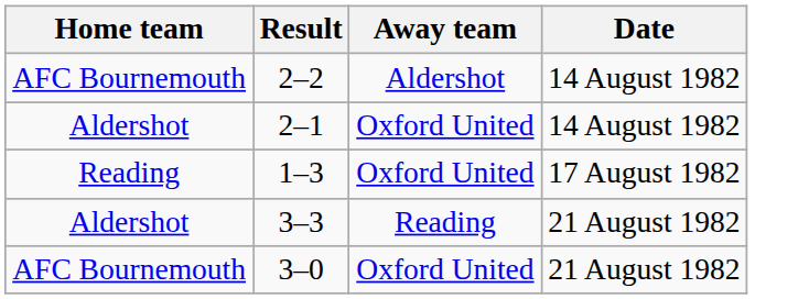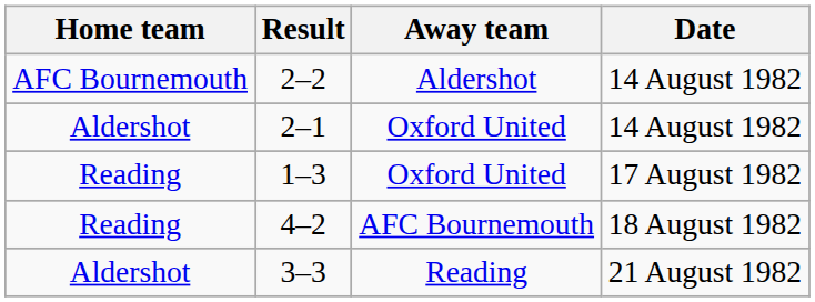 <table class="wikitable" style="text-align: center; float:left; margin-right:0.5em;">
 <tr>
 <th>Home team</th>
 <th>Result</th>
 <th>Away team</th>
 <th>Date</th>
 </tr>
 <tr>
 <td><a href='#'>AFC Bournemouth</a></td>
 <td>2–2</td>
 <td><a href='#'>Aldershot</a></td>
 <td>14 August 1982</td>
 </tr>
 <tr>
 <td><a href='#'>Aldershot</a></td>
 <td>2–1</td>
 <td><a href='#'>Oxford United</a></td>
 <td>14 August 1982</td>
 </tr>
 <tr>
 <td><a href='#'>Reading</a></td>
 <td>1–3</td>
 <td><a href='#'>Oxford United</a></td>
 <td>17 August 1982</td>
 </tr>
 <tr>
+<td><a href='#'>Reading</a></td>
+<td>4–2</td>
+<td><a href='#'>AFC Bournemouth</a></td>
+<td>18 August 1982</td>
+</tr>
+<tr>
 <td><a href='#'>Aldershot</a></td>
 <td>3–3</td>
 <td><a href='#'>Reading</a></td>
 <td>21 August 1982</td>
 </tr>
-<tr>
-<td><a href='#'>AFC Bournemouth</a></td>
-<td>3–0</td>
-<td><a href='#'>Oxford United</a></td>
-<td>21 August 1982</td>
-</tr>
 </table>
